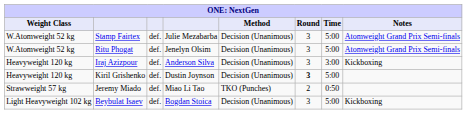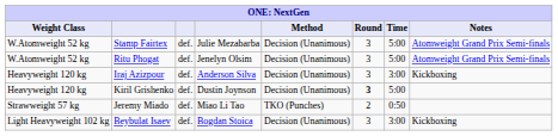 <table class="wikitable" style="font-size: 80%;">
 <tr>
 <th colspan="8" style="background-color: #ccf; color: #000080; text-align: center;"><strong>ONE: NextGen</strong></th>
 </tr>
 <tr>
 <th colspan="1" style="background-color: #E6E8FA; color: #000000; text-align: center;">Weight Class</th>
 <th colspan="1" style="background-color: #E6E8FA; color: #000000; text-align: center;"></th>
 <th colspan="1" style="background-color: #E6E8FA; color: #000000; text-align: center;"></th>
 <th colspan="1" style="background-color: #E6E8FA; color: #000000; text-align: center;"></th>
 <th colspan="1" style="background-color: #E6E8FA; color: #000000; text-align: center;">Method</th>
 <th colspan="1" style="background-color: #E6E8FA; color: #000000; text-align: center;">Round</th>
 <th colspan="1" style="background-color: #E6E8FA; color: #000000; text-align: center;">Time</th>
 <th colspan="1" style="background-color: #E6E8FA; color: #000000; text-align: center;">Notes</th>
 </tr>
 <tr>
 <td>W.Atomweight 52 kg</td>
 <td> <a href='#'>Stamp Fairtex</a></td>
 <td>def.</td>
 <td> Julie Mezabarba</td>
 <td>Decision (Unanimous)</td>
 <td align=center>3</td>
 <td align=center>5:00</td>
 <td><a href='#'>Atomweight Grand Prix Semi-finals</a></td>
 </tr>
 <tr>
 <td>W.Atomweight 52 kg</td>
 <td> <a href='#'>Ritu Phogat</a></td>
 <td>def.</td>
 <td> Jenelyn Olsim</td>
 <td>Decision (Unanimous)</td>
 <td align=center>3</td>
 <td align=center>5:00</td>
 <td><a href='#'>Atomweight Grand Prix Semi-finals</a></td>
 </tr>
 <tr>
 <td>Heavyweight 120 kg</td>
 <td> <a href='#'>Iraj Azizpour</a></td>
 <td>def.</td>
 <td> <a href='#'>Anderson Silva</a></td>
 <td>Decision (Unanimous)</td>
 <td align=center>3</td>
 <td align=center>3:00</td>
 <td>Kickboxing</td>
 </tr>
 <tr>
 <td>Heavyweight 120 kg</td>
 <td> Kiril Grishenko</td>
 <td>def.</td>
 <td> Dustin Joynson</td>
 <td>Decision (Unanimous)</td>
 <td align=center><strong>3</strong></td>
 <td align=center>5:00</td>
 <td></td>
 </tr>
 <tr>
 <td>Strawweight 57 kg</td>
 <td> Jeremy Miado</td>
 <td>def.</td>
 <td> Miao Li Tao</td>
 <td>TKO (Punches)</td>
 <td align=center>2</td>
 <td align=center>0:50</td>
 <td></td>
 </tr>
 <tr>
 <td>Light Heavyweight 102 kg</td>
 <td> <a href='#'>Beybulat Isaev</a></td>
 <td>def.</td>
 <td> <a href='#'>Bogdan Stoica</a></td>
 <td>Decision (Unanimous)</td>
 <td align=center>3</td>
-<td align=center>5:00</td>
+<td align=center>3:00</td>
 <td>Kickboxing</td>
 </tr>
 </table>
